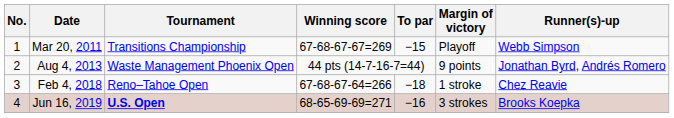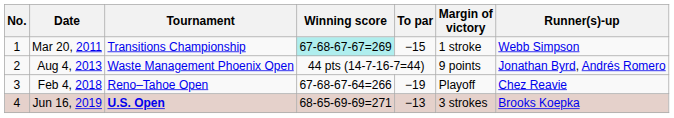 <table class="wikitable" style="font-size:95%;">
 <tr>
 <th>No.</th>
 <th>Date</th>
 <th>Tournament</th>
 <th>Winning score</th>
 <th>To par</th>
 <th>Margin of<br>victory</th>
 <th>Runner(s)-up</th>
 </tr>
 <tr>
 <td align=center>1</td>
 <td align=right>Mar 20, <a href='#'>2011</a></td>
 <td><a href='#'>Transitions Championship</a></td>
-<td>67-68-67-67=269</td>
+<td style="background: paleturquoise;">67-68-67-67=269</td>
 <td align=center>−15</td>
-<td>Playoff</td>
+<td>1 stroke</td>
 <td> <a href='#'>Webb Simpson</a></td>
 </tr>
 <tr>
 <td align=center>2</td>
 <td align=right>Aug 4, <a href='#'>2013</a></td>
 <td><a href='#'>Waste Management Phoenix Open</a></td>
 <td colspan=2 align=center>44 pts (14-7-16-7=44)<small></small></td>
 <td>9 points</td>
 <td> <a href='#'>Jonathan Byrd</a>,  <a href='#'>Andrés Romero</a></td>
 </tr>
 <tr>
 <td align=center>3</td>
 <td align=right>Feb 4, <a href='#'>2018</a></td>
 <td><a href='#'>Reno–Tahoe Open</a></td>
 <td>67-68-67-64=266</td>
-<td align=center>−18</td>
-<td>1 stroke</td>
+<td align=center>−19</td>
+<td>Playoff</td>
 <td> <a href='#'>Chez Reavie</a></td>
 </tr>
 <tr style="background:#e5d1cb;">
 <td align=center>4</td>
 <td align=right>Jun 16, <a href='#'>2019</a></td>
 <td><strong><a href='#'>U.S. Open</a></strong></td>
 <td>68-65-69-69=271</td>
-<td align=center>−16</td>
+<td align=center>−13</td>
 <td>3 strokes</td>
 <td> <a href='#'>Brooks Koepka</a></td>
 </tr>
 </table>
